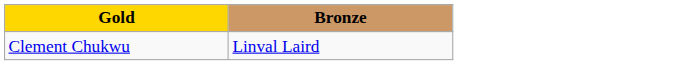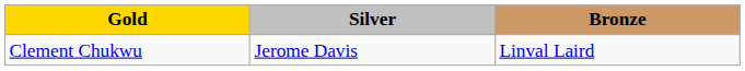 <table class="wikitable" style="text-align:left">
 <tr align="center">
 <td width=200 bgcolor=gold><strong>Gold</strong></td>
+<td width=200 bgcolor=silver><strong>Silver</strong></td>
 <td width=200 bgcolor=CC9966><strong>Bronze</strong></td>
 </tr>
 <tr>
 <td><a href='#'>Clement Chukwu</a><br><em></em></td>
+<td><a href='#'>Jerome Davis</a><br><em></em></td>
 <td><a href='#'>Linval Laird</a><br><em></em></td>
 </tr>
 </table>
